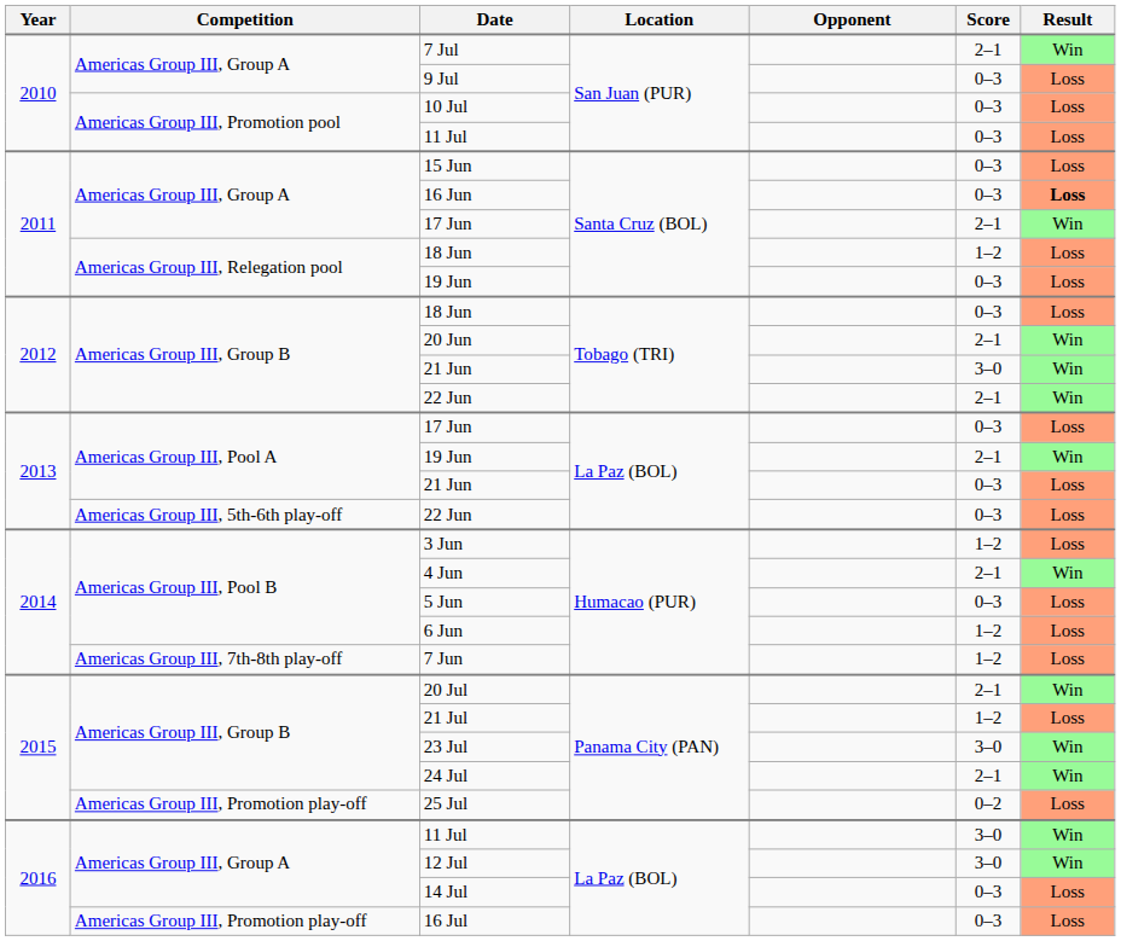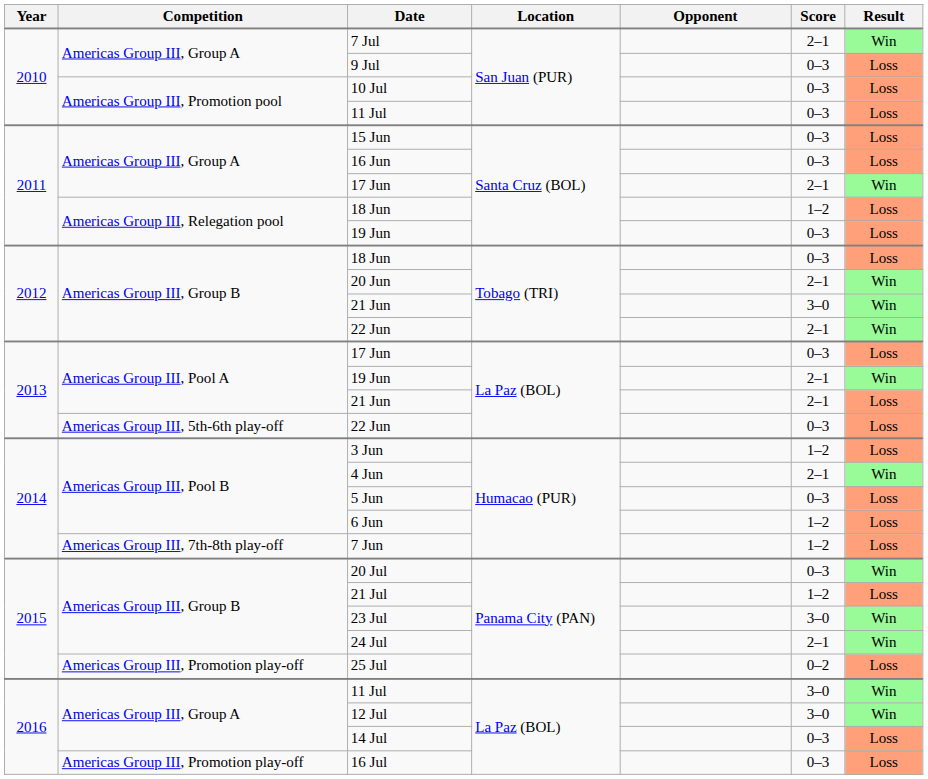 <table class="wikitable collapsible collapsed">
 <tr>
 <th style="width:50px;">Year</th>
 <th style="width:300px;">Competition</th>
 <th style="width:125px;">Date</th>
 <th style="width:150px;">Location</th>
 <th style="width:175px;">Opponent</th>
 <th style="width:50px;">Score</th>
 <th style="width:75px;">Result</th>
 </tr>
 <tr style="border-top:2px solid gray;">
 <td style="text-align:center;" rowspan=4><a href='#'>2010</a></td>
 <td rowspan=2><a href='#'>Americas Group III</a>, Group A</td>
 <td>7 Jul</td>
 <td rowspan=4><a href='#'>San Juan</a> (PUR)</td>
 <td></td>
 <td style="text-align:center;">2–1</td>
 <td style="text-align:center; background:#98fb98;">Win</td>
 </tr>
 <tr>
 <td>9 Jul</td>
 <td></td>
 <td style="text-align:center;">0–3</td>
 <td style="text-align:center; background:#ffa07a;">Loss</td>
 </tr>
 <tr>
 <td rowspan=2><a href='#'>Americas Group III</a>, Promotion pool</td>
 <td>10 Jul</td>
 <td></td>
 <td style="text-align:center;">0–3</td>
 <td style="text-align:center; background:#ffa07a;">Loss</td>
 </tr>
 <tr>
 <td>11 Jul</td>
 <td></td>
 <td style="text-align:center;">0–3</td>
 <td style="text-align:center; background:#ffa07a;">Loss</td>
 </tr>
 <tr style="border-top:2px solid gray;">
 <td style="text-align:center;" rowspan=5><a href='#'>2011</a></td>
 <td rowspan=3><a href='#'>Americas Group III</a>, Group A</td>
 <td>15 Jun</td>
 <td rowspan=5><a href='#'>Santa Cruz</a> (BOL)</td>
 <td></td>
 <td style="text-align:center;">0–3</td>
 <td style="text-align:center; background:#ffa07a;">Loss</td>
 </tr>
 <tr>
 <td>16 Jun</td>
 <td></td>
 <td style="text-align:center;">0–3</td>
-<td style="text-align:center; background:#ffa07a;"><strong>Loss</strong></td>
+<td style="text-align:center; background:#ffa07a;">Loss</td>
 </tr>
 <tr>
 <td>17 Jun</td>
 <td></td>
 <td style="text-align:center;">2–1</td>
 <td style="text-align:center; background:#98fb98;">Win</td>
 </tr>
 <tr>
 <td rowspan=2><a href='#'>Americas Group III</a>, Relegation pool</td>
 <td>18 Jun</td>
 <td></td>
 <td style="text-align:center;">1–2</td>
 <td style="text-align:center; background:#ffa07a;">Loss</td>
 </tr>
 <tr>
 <td>19 Jun</td>
 <td></td>
 <td style="text-align:center;">0–3</td>
 <td style="text-align:center; background:#ffa07a;">Loss</td>
 </tr>
 <tr style="border-top:2px solid gray;">
 <td style="text-align:center;" rowspan=4><a href='#'>2012</a></td>
 <td rowspan=4><a href='#'>Americas Group III</a>, Group B</td>
 <td>18 Jun</td>
 <td rowspan=4><a href='#'>Tobago</a> (TRI)</td>
 <td></td>
 <td style="text-align:center;">0–3</td>
 <td style="text-align:center; background:#ffa07a;">Loss</td>
 </tr>
 <tr>
 <td>20 Jun</td>
 <td></td>
 <td style="text-align:center;">2–1</td>
 <td style="text-align:center; background:#98fb98;">Win</td>
 </tr>
 <tr>
 <td>21 Jun</td>
 <td></td>
 <td style="text-align:center;">3–0</td>
 <td style="text-align:center; background:#98fb98;">Win</td>
 </tr>
 <tr>
 <td>22 Jun</td>
 <td></td>
 <td style="text-align:center;">2–1</td>
 <td style="text-align:center; background:#98fb98;">Win</td>
 </tr>
 <tr style="border-top:2px solid gray;">
 <td style="text-align:center;" rowspan=4><a href='#'>2013</a></td>
 <td rowspan=3><a href='#'>Americas Group III</a>, Pool A</td>
 <td>17 Jun</td>
 <td rowspan=4><a href='#'>La Paz</a> (BOL)</td>
 <td></td>
 <td style="text-align:center;">0–3</td>
 <td style="text-align:center; background:#ffa07a;">Loss</td>
 </tr>
 <tr>
 <td>19 Jun</td>
 <td></td>
 <td style="text-align:center;">2–1</td>
 <td style="text-align:center; background:#98fb98;">Win</td>
 </tr>
 <tr>
 <td>21 Jun</td>
 <td></td>
-<td style="text-align:center;">0–3</td>
+<td style="text-align:center;">2–1</td>
 <td style="text-align:center; background:#ffa07a;">Loss</td>
 </tr>
 <tr>
 <td><a href='#'>Americas Group III</a>, 5th-6th play-off</td>
 <td>22 Jun</td>
 <td></td>
 <td style="text-align:center;">0–3</td>
 <td style="text-align:center; background:#ffa07a;">Loss</td>
 </tr>
 <tr style="border-top:2px solid gray;">
 <td style="text-align:center;" rowspan=5><a href='#'>2014</a></td>
 <td rowspan=4><a href='#'>Americas Group III</a>, Pool B</td>
 <td>3 Jun</td>
 <td rowspan=5><a href='#'>Humacao</a> (PUR)</td>
 <td></td>
 <td style="text-align:center;">1–2</td>
 <td style="text-align:center; background:#ffa07a;">Loss</td>
 </tr>
 <tr>
 <td>4 Jun</td>
 <td></td>
 <td style="text-align:center;">2–1</td>
 <td style="text-align:center; background:#98fb98;">Win</td>
 </tr>
 <tr>
 <td>5 Jun</td>
 <td></td>
 <td style="text-align:center;">0–3</td>
 <td style="text-align:center; background:#ffa07a;">Loss</td>
 </tr>
 <tr>
 <td>6 Jun</td>
 <td></td>
 <td style="text-align:center;">1–2</td>
 <td style="text-align:center; background:#ffa07a;">Loss</td>
 </tr>
 <tr>
 <td><a href='#'>Americas Group III</a>, 7th-8th play-off</td>
 <td>7 Jun</td>
 <td></td>
 <td style="text-align:center;">1–2</td>
 <td style="text-align:center; background:#ffa07a;">Loss</td>
 </tr>
 <tr style="border-top:2px solid gray;">
 <td style="text-align:center;" rowspan=5><a href='#'>2015</a></td>
 <td rowspan=4><a href='#'>Americas Group III</a>, Group B</td>
 <td>20 Jul</td>
 <td rowspan=5><a href='#'>Panama City</a> (PAN)</td>
 <td></td>
-<td style="text-align:center;">2–1</td>
+<td style="text-align:center;">0–3</td>
 <td style="text-align:center; background:#98fb98;">Win</td>
 </tr>
 <tr>
 <td>21 Jul</td>
 <td></td>
 <td style="text-align:center;">1–2</td>
 <td style="text-align:center; background:#ffa07a;">Loss</td>
 </tr>
 <tr>
 <td>23 Jul</td>
 <td></td>
 <td style="text-align:center;">3–0</td>
 <td style="text-align:center; background:#98fb98;">Win</td>
 </tr>
 <tr>
 <td>24 Jul</td>
 <td></td>
 <td style="text-align:center;">2–1</td>
 <td style="text-align:center; background:#98fb98;">Win</td>
 </tr>
 <tr>
 <td><a href='#'>Americas Group III</a>, Promotion play-off</td>
 <td>25 Jul</td>
 <td></td>
 <td style="text-align:center;">0–2</td>
 <td style="text-align:center; background:#ffa07a;">Loss</td>
 </tr>
 <tr style="border-top:2px solid gray;">
 <td style="text-align:center;" rowspan=4><a href='#'>2016</a></td>
 <td rowspan=3><a href='#'>Americas Group III</a>, Group A</td>
 <td>11 Jul</td>
 <td rowspan=4><a href='#'>La Paz</a> (BOL)</td>
 <td></td>
 <td style="text-align:center;">3–0</td>
 <td style="text-align:center; background:#98fb98;">Win</td>
 </tr>
 <tr>
 <td>12 Jul</td>
 <td></td>
 <td style="text-align:center;">3–0</td>
 <td style="text-align:center; background:#98fb98;">Win</td>
 </tr>
 <tr>
 <td>14 Jul</td>
 <td></td>
 <td style="text-align:center;">0–3</td>
 <td style="text-align:center; background:#ffa07a;">Loss</td>
 </tr>
 <tr>
 <td><a href='#'>Americas Group III</a>, Promotion play-off</td>
 <td>16 Jul</td>
 <td></td>
 <td style="text-align:center;">0–3</td>
 <td style="text-align:center; background:#ffa07a;">Loss</td>
 </tr>
 </table>
